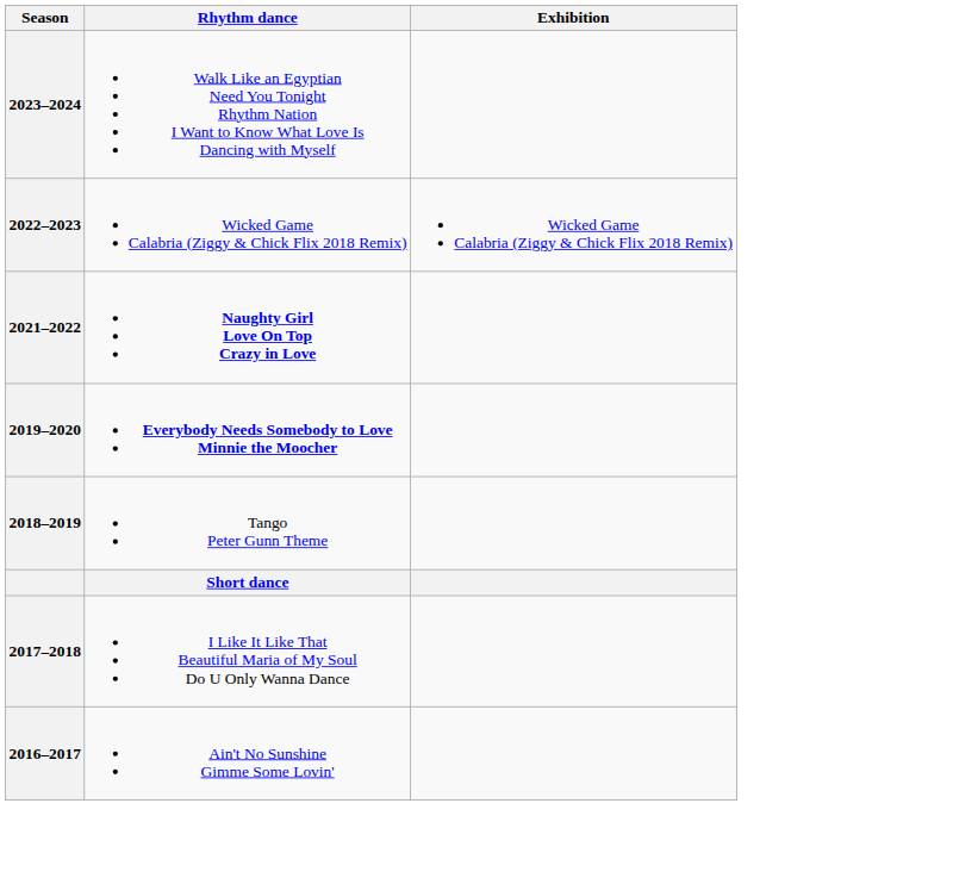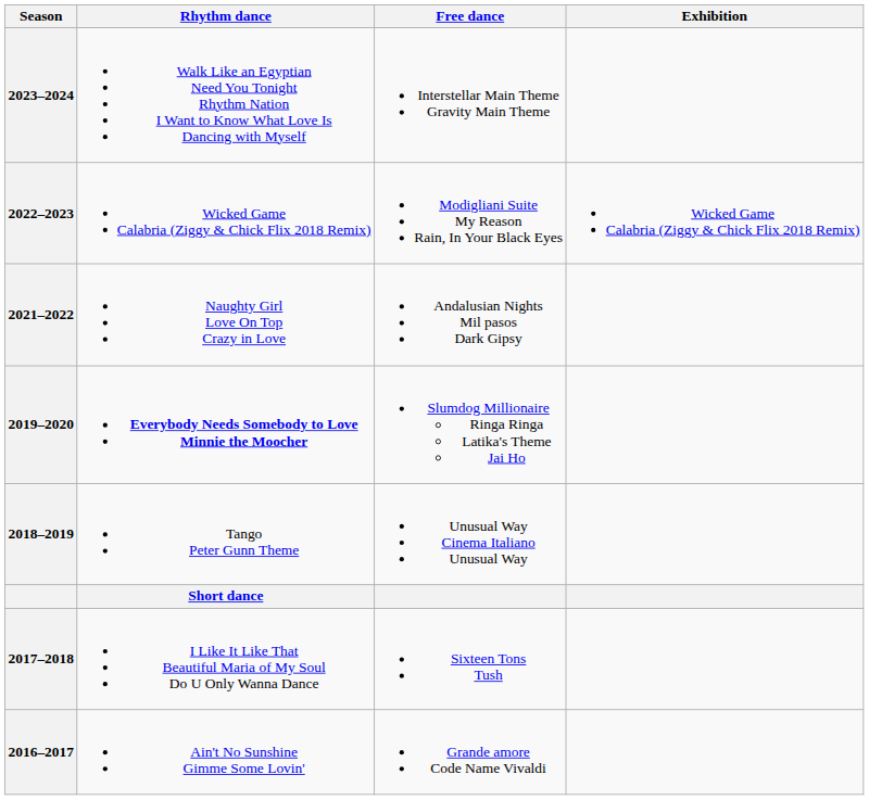 <table class=wikitable style=text-align:center>
 <tr>
 <th>Season</th>
 <th><a href='#'>Rhythm dance</a></th>
+<th><a href='#'>Free dance</a></th>
 <th>Exhibition</th>
 </tr>
 <tr>
 <th>2023–2024<br></th>
 <td><br><ul><li><a href='#'>Walk Like an Egyptian</a> <br> </li><li><a href='#'>Need You Tonight</a> <br> </li><li><a href='#'>Rhythm Nation</a> <br> </li><li><a href='#'>I Want to Know What Love Is</a> <br> </li><li><a href='#'>Dancing with Myself</a> <br> </li></ul></td>
+<td><br><ul><li>Interstellar Main Theme <br> </li><li>Gravity Main Theme <br> </li></ul></td>
 <td></td>
 </tr>
 <tr>
 <th>2022–2023<br></th>
 <td><br><ul><li><a href='#'>Wicked Game</a> <br></li><li><a href='#'>Calabria (Ziggy & Chick Flix 2018 Remix)</a> <br></li></ul></td>
+<td><br><ul><li><a href='#'>Modigliani Suite</a> <br></li><li>My Reason <br></li><li>Rain, In Your Black Eyes <br></li></ul></td>
 <td><br><ul><li><a href='#'>Wicked Game</a> <br></li><li><a href='#'>Calabria (Ziggy & Chick Flix 2018 Remix)</a> <br></li></ul></td>
 </tr>
 <tr>
 <th>2021–2022</th>
-<td><strong><br><ul><li><a href='#'>Naughty Girl</a></li><li><a href='#'>Love On Top</a></li><li><a href='#'>Crazy in Love</a> <br></li></ul></strong></td>
+<td><br><ul><li><a href='#'>Naughty Girl</a></li><li><a href='#'>Love On Top</a></li><li><a href='#'>Crazy in Love</a> <br></li></ul></td>
+<td><br><ul><li>Andalusian Nights <br></li><li>Mil pasos <br></li><li>Dark Gipsy <br></li></ul></td>
 <td></td>
 </tr>
 <tr>
 <th>2019–2020<br></th>
 <td><strong><br><ul><li><a href='#'>Everybody Needs Somebody to Love</a> <br></li><li><a href='#'>Minnie the Moocher</a> <br></li></ul></strong></td>
+<td><br><ul><li><a href='#'>Slumdog Millionaire</a> <br><ul><li>Ringa Ringa</li><li>Latika's Theme</li><li><a href='#'>Jai Ho</a> <br></li></ul></li></ul></td>
 <td></td>
 </tr>
 <tr>
 <th>2018–2019 <br> </th>
 <td><br><ul><li> Tango <br></li><li> <a href='#'>Peter Gunn Theme</a> <br></li></ul></td>
+<td><br><ul><li>Unusual Way <br></li><li><a href='#'>Cinema Italiano</a> <br></li><li>Unusual Way <br></li></ul></td>
 <td></td>
 </tr>
 <tr>
 <th></th>
 <th><a href='#'>Short dance</a></th>
 <th></th>
+<th></th>
 </tr>
 <tr>
 <th>2017–2018 <br> </th>
 <td><br><ul><li> <a href='#'>I Like It Like That</a> <br></li><li> <a href='#'>Beautiful Maria of My Soul</a> <br></li><li> Do U Only Wanna Dance <br></li></ul></td>
+<td><br><ul><li><a href='#'>Sixteen Tons</a> <br></li><li><a href='#'>Tush</a> <br></li></ul></td>
 <td></td>
 </tr>
 <tr>
 <th>2016–2017 <br> </th>
 <td><br><ul><li> <a href='#'>Ain't No Sunshine</a> <br></li><li> <a href='#'>Gimme Some Lovin'</a> <br></li></ul></td>
+<td><br><ul><li><a href='#'>Grande amore</a> <br></li><li>Code Name Vivaldi <br></li></ul></td>
 <td></td>
 </tr>
 </table>
